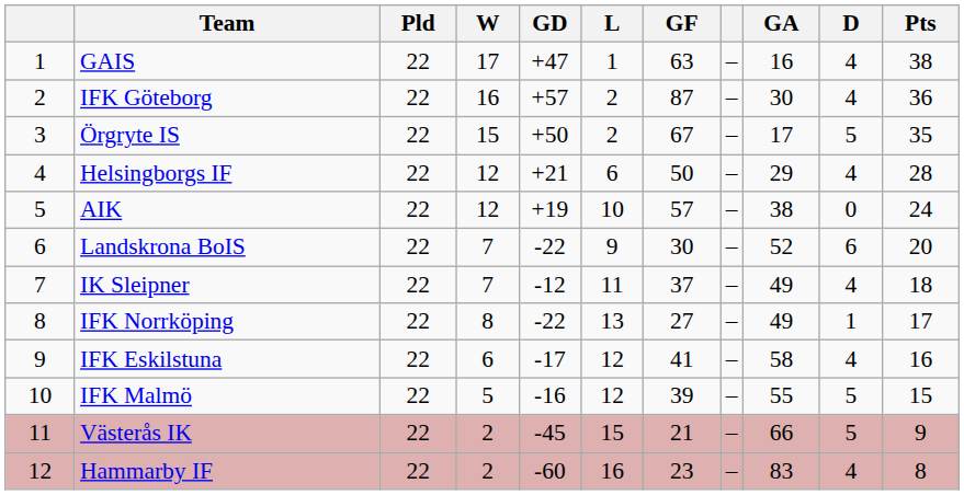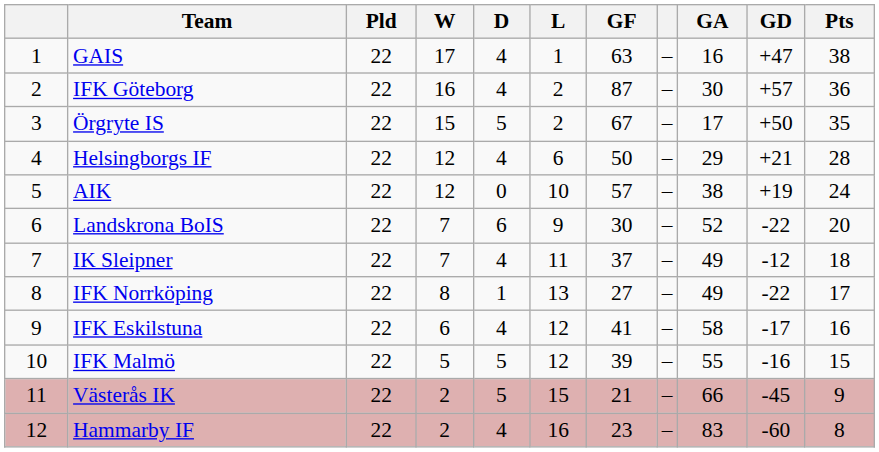 <table class="wikitable" style="text-align: center;">
 <tr>
 <th style="width: 40px;"></th>
 <th style="width: 200px;">Team</th>
 <th style="width: 45px;">Pld</th>
 <th style="width: 35px;">W</th>
-<th style="width: 35px;">GD</th>
+<th style="width: 35px;">D</th>
 <th style="width: 35px;">L</th>
 <th style="width: 45px;">GF</th>
 <th></th>
 <th style="width: 45px;">GA</th>
-<th style="width: 35px;">D</th>
+<th style="width: 35px;">GD</th>
 <th style="width: 45px;">Pts</th>
 </tr>
 <tr>
 <td>1</td>
 <td style="text-align: left;"><a href='#'>GAIS</a></td>
 <td>22</td>
 <td>17</td>
-<td>+47</td>
+<td>4</td>
 <td>1</td>
 <td>63</td>
 <td>–</td>
 <td>16</td>
-<td>4</td>
+<td>+47</td>
 <td>38</td>
 </tr>
 <tr>
 <td>2</td>
 <td style="text-align: left;"><a href='#'>IFK Göteborg</a></td>
 <td>22</td>
 <td>16</td>
-<td>+57</td>
+<td>4</td>
 <td>2</td>
 <td>87</td>
 <td>–</td>
 <td>30</td>
-<td>4</td>
+<td>+57</td>
 <td>36</td>
 </tr>
 <tr>
 <td>3</td>
 <td style="text-align: left;"><a href='#'>Örgryte IS</a></td>
 <td>22</td>
 <td>15</td>
-<td>+50</td>
+<td>5</td>
 <td>2</td>
 <td>67</td>
 <td>–</td>
 <td>17</td>
-<td>5</td>
+<td>+50</td>
 <td>35</td>
 </tr>
 <tr>
 <td>4</td>
 <td style="text-align: left;"><a href='#'>Helsingborgs IF</a></td>
 <td>22</td>
 <td>12</td>
-<td>+21</td>
+<td>4</td>
 <td>6</td>
 <td>50</td>
 <td>–</td>
 <td>29</td>
-<td>4</td>
+<td>+21</td>
 <td>28</td>
 </tr>
 <tr>
 <td>5</td>
 <td style="text-align: left;"><a href='#'>AIK</a></td>
 <td>22</td>
 <td>12</td>
-<td>+19</td>
+<td>0</td>
 <td>10</td>
 <td>57</td>
 <td>–</td>
 <td>38</td>
-<td>0</td>
+<td>+19</td>
 <td>24</td>
 </tr>
 <tr>
 <td>6</td>
 <td style="text-align: left;"><a href='#'>Landskrona BoIS</a></td>
 <td>22</td>
 <td>7</td>
-<td>-22</td>
+<td>6</td>
 <td>9</td>
 <td>30</td>
 <td>–</td>
 <td>52</td>
-<td>6</td>
+<td>-22</td>
 <td>20</td>
 </tr>
 <tr>
 <td>7</td>
 <td style="text-align: left;"><a href='#'>IK Sleipner</a></td>
 <td>22</td>
 <td>7</td>
-<td>-12</td>
+<td>4</td>
 <td>11</td>
 <td>37</td>
 <td>–</td>
 <td>49</td>
-<td>4</td>
+<td>-12</td>
 <td>18</td>
 </tr>
 <tr>
 <td>8</td>
 <td style="text-align: left;"><a href='#'>IFK Norrköping</a></td>
 <td>22</td>
 <td>8</td>
-<td>-22</td>
+<td>1</td>
 <td>13</td>
 <td>27</td>
 <td>–</td>
 <td>49</td>
-<td>1</td>
+<td>-22</td>
 <td>17</td>
 </tr>
 <tr>
 <td>9</td>
 <td style="text-align: left;"><a href='#'>IFK Eskilstuna</a></td>
 <td>22</td>
 <td>6</td>
-<td>-17</td>
+<td>4</td>
 <td>12</td>
 <td>41</td>
 <td>–</td>
 <td>58</td>
-<td>4</td>
+<td>-17</td>
 <td>16</td>
 </tr>
 <tr>
 <td>10</td>
 <td style="text-align: left;"><a href='#'>IFK Malmö</a></td>
 <td>22</td>
 <td>5</td>
-<td>-16</td>
+<td>5</td>
 <td>12</td>
 <td>39</td>
 <td>–</td>
 <td>55</td>
-<td>5</td>
+<td>-16</td>
 <td>15</td>
 </tr>
 <tr style="background: #deb0b0">
 <td>11</td>
 <td style="text-align: left;"><a href='#'>Västerås IK</a></td>
 <td>22</td>
 <td>2</td>
-<td>-45</td>
+<td>5</td>
 <td>15</td>
 <td>21</td>
 <td>–</td>
 <td>66</td>
-<td>5</td>
+<td>-45</td>
 <td>9</td>
 </tr>
 <tr style="background: #deb0b0">
 <td>12</td>
 <td style="text-align: left;"><a href='#'>Hammarby IF</a></td>
 <td>22</td>
 <td>2</td>
-<td>-60</td>
+<td>4</td>
 <td>16</td>
 <td>23</td>
 <td>–</td>
 <td>83</td>
-<td>4</td>
+<td>-60</td>
 <td>8</td>
 </tr>
 </table>
